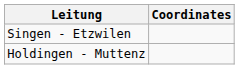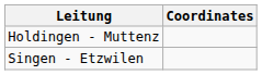 <table class="wikitable sortable">
 <tr>
 <th>Leitung</th>
 <th>Coordinates</th>
 </tr>
 <tr>
+<td>Holdingen - Muttenz</td>
+<td></td>
+</tr>
+<tr>
 <td>Singen - Etzwilen</td>
 <td></td>
 </tr>
-<tr>
-<td>Holdingen - Muttenz</td>
-<td></td>
-</tr>
 </table>
